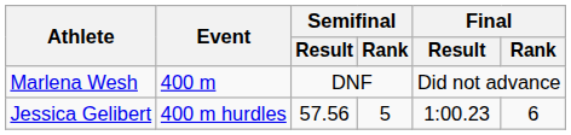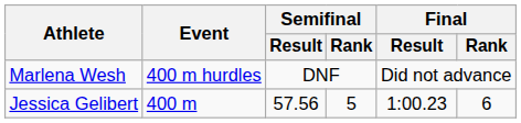 <table class=wikitable style="font-size:90%">
 <tr>
 <th rowspan="2">Athlete</th>
 <th rowspan="2">Event</th>
 <th colspan="2">Semifinal</th>
 <th colspan="2">Final</th>
 </tr>
 <tr style="font-size:95%">
 <th>Result</th>
 <th>Rank</th>
 <th>Result</th>
 <th>Rank</th>
 </tr>
 <tr align=center>
 <td align=left><a href='#'>Marlena Wesh</a></td>
-<td align=left><a href='#'>400 m</a></td>
+<td align=left><a href='#'>400 m hurdles</a></td>
 <td colspan=2>DNF</td>
 <td colspan=2>Did not advance</td>
 </tr>
 <tr align=center>
 <td align=left><a href='#'>Jessica Gelibert</a></td>
-<td align=left><a href='#'>400 m hurdles</a></td>
+<td align=left><a href='#'>400 m</a></td>
 <td>57.56</td>
 <td>5</td>
 <td>1:00.23</td>
 <td>6</td>
 </tr>
 </table>
